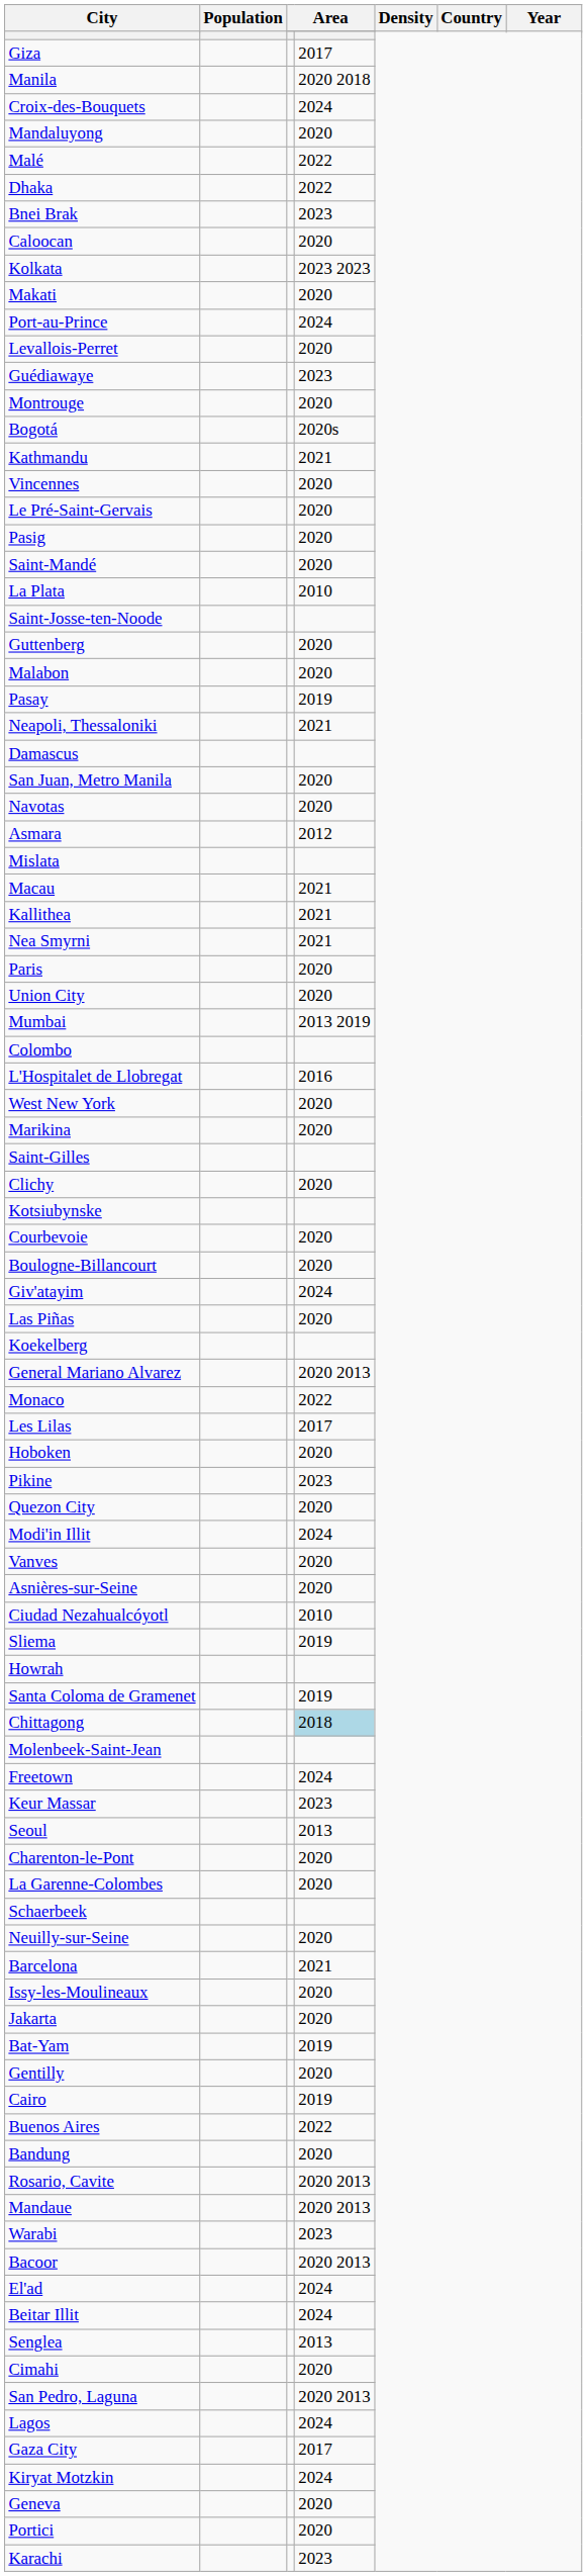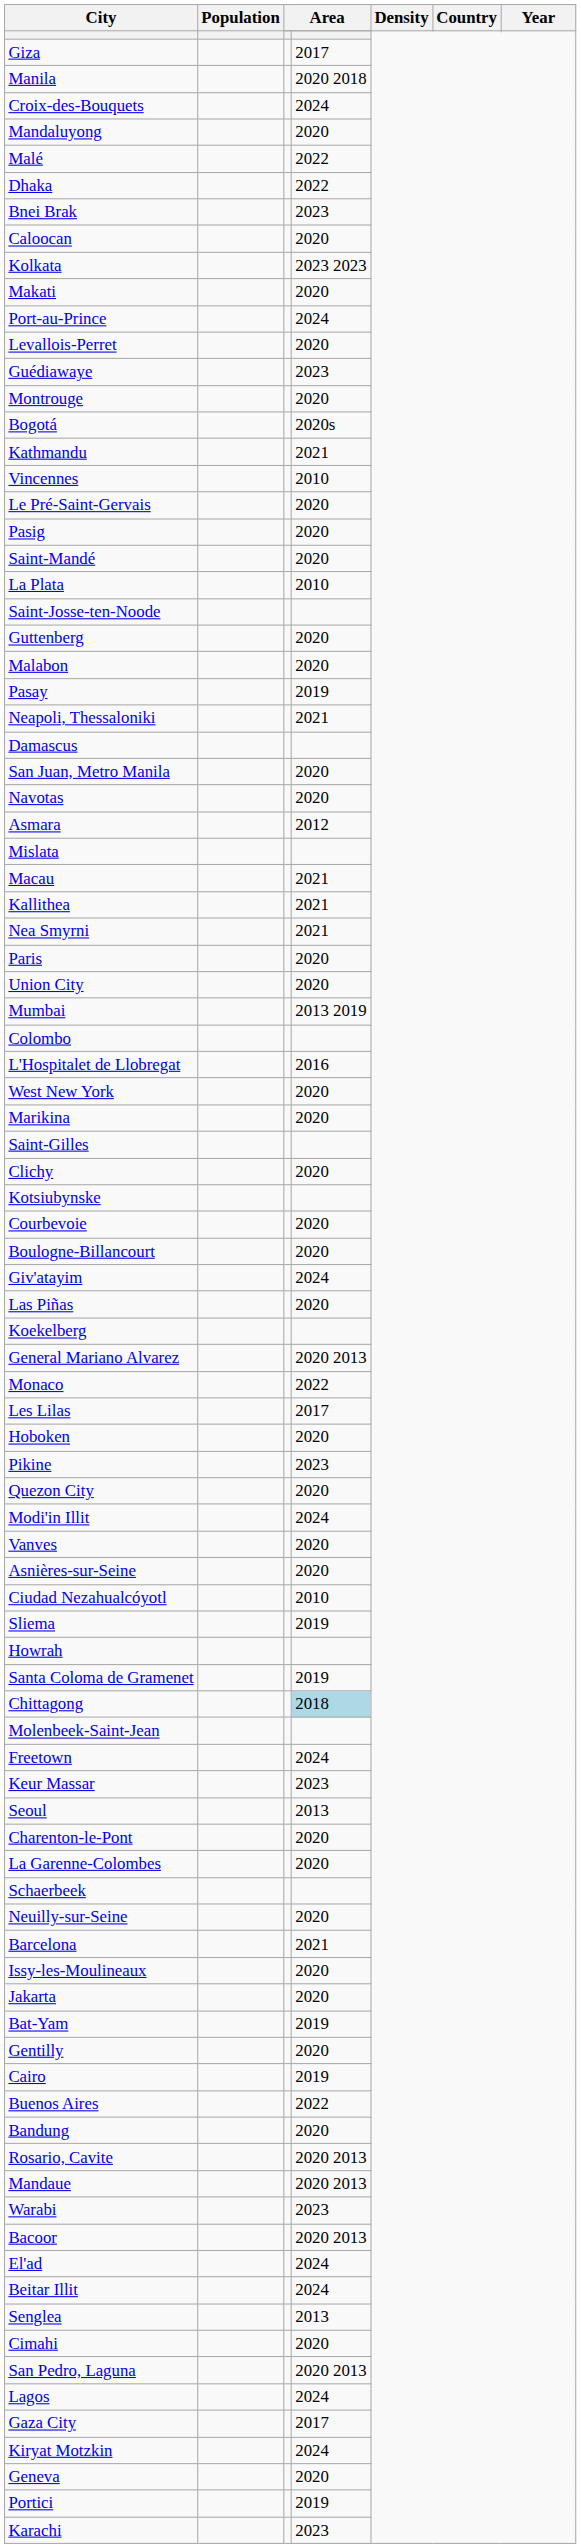 <table class="wikitable sortable sticky-header-multi static-row-numbers static-row-header-text sort-under col1left col7left">
 <tr>
 <th rowspan=2>City</th>
 <th rowspan=2>Population</th>
 <th colspan=2>Area</th>
 <th colspan=2>Density</th>
 <th rowspan=2>Country</th>
 <th rowspan=2 style=width:4em>Year</th>
 </tr>
 <tr>
 </tr>
 <tr class="static-row-header">
 <th></th>
 <th></th>
 <th></th>
 <th></th>
 </tr>
 <tr>
 <td><a href='#'>Giza</a></td>
 <td></td>
 <td></td>
 <td>2017</td>
 </tr>
 <tr>
 <td><a href='#'>Manila</a></td>
 <td></td>
 <td></td>
 <td>2020 2018</td>
 </tr>
 <tr>
 <td><a href='#'>Croix-des-Bouquets</a></td>
 <td></td>
 <td></td>
 <td>2024</td>
 </tr>
 <tr>
 <td><a href='#'>Mandaluyong</a></td>
 <td></td>
 <td></td>
 <td>2020</td>
 </tr>
 <tr>
 <td><a href='#'>Malé</a></td>
 <td></td>
 <td></td>
 <td>2022</td>
 </tr>
 <tr>
 <td><a href='#'>Dhaka</a></td>
 <td></td>
 <td></td>
 <td>2022</td>
 </tr>
 <tr>
 <td><a href='#'>Bnei Brak</a></td>
 <td></td>
 <td></td>
 <td>2023 </td>
 </tr>
 <tr>
 <td><a href='#'>Caloocan</a></td>
 <td></td>
 <td></td>
 <td>2020</td>
 </tr>
 <tr>
 <td><a href='#'>Kolkata</a></td>
 <td></td>
 <td></td>
 <td>2023 2023</td>
 </tr>
 <tr>
 <td><a href='#'>Makati</a></td>
 <td></td>
 <td></td>
 <td>2020</td>
 </tr>
 <tr>
 <td><a href='#'>Port-au-Prince</a></td>
 <td></td>
 <td></td>
 <td>2024</td>
 </tr>
 <tr>
 <td><a href='#'>Levallois-Perret</a></td>
 <td></td>
 <td></td>
 <td>2020</td>
 </tr>
 <tr>
 <td><a href='#'>Guédiawaye</a></td>
 <td></td>
 <td></td>
 <td>2023</td>
 </tr>
 <tr>
 <td><a href='#'>Montrouge</a></td>
 <td></td>
 <td></td>
 <td>2020</td>
 </tr>
 <tr>
 <td><a href='#'>Bogotá</a></td>
 <td></td>
 <td></td>
 <td>2020s</td>
 </tr>
 <tr>
 <td><a href='#'>Kathmandu</a></td>
 <td></td>
 <td></td>
 <td>2021</td>
 </tr>
 <tr>
 <td><a href='#'>Vincennes</a></td>
 <td></td>
 <td></td>
-<td>2020</td>
+<td>2010</td>
 </tr>
 <tr>
 <td><a href='#'>Le Pré-Saint-Gervais</a></td>
 <td></td>
 <td></td>
 <td>2020</td>
 </tr>
 <tr>
 <td><a href='#'>Pasig</a></td>
 <td></td>
 <td></td>
 <td>2020</td>
 </tr>
 <tr>
 <td><a href='#'>Saint-Mandé</a></td>
 <td></td>
 <td></td>
 <td>2020</td>
 </tr>
 <tr>
 <td><a href='#'>La Plata</a></td>
 <td></td>
 <td></td>
 <td>2010</td>
 </tr>
 <tr>
 <td><a href='#'>Saint-Josse-ten-Noode</a></td>
 <td></td>
 <td></td>
 <td></td>
 </tr>
 <tr>
 <td><a href='#'>Guttenberg</a></td>
 <td></td>
 <td></td>
 <td>2020</td>
 </tr>
 <tr>
 <td><a href='#'>Malabon</a></td>
 <td></td>
 <td></td>
 <td>2020</td>
 </tr>
 <tr>
 <td><a href='#'>Pasay</a></td>
 <td></td>
 <td></td>
 <td>2019</td>
 </tr>
 <tr>
 <td><a href='#'>Neapoli, Thessaloniki</a></td>
 <td></td>
 <td></td>
 <td>2021</td>
 </tr>
 <tr>
 <td><a href='#'>Damascus</a></td>
 <td></td>
 <td></td>
 <td></td>
 </tr>
 <tr>
 <td><a href='#'>San Juan, Metro Manila</a></td>
 <td></td>
 <td></td>
 <td>2020</td>
 </tr>
 <tr>
 <td><a href='#'>Navotas</a></td>
 <td></td>
 <td></td>
 <td>2020</td>
 </tr>
 <tr>
 <td><a href='#'>Asmara</a></td>
 <td></td>
 <td></td>
 <td>2012</td>
 </tr>
 <tr>
 <td><a href='#'>Mislata</a></td>
 <td></td>
 <td></td>
 <td></td>
 </tr>
 <tr>
 <td><a href='#'>Macau</a></td>
 <td></td>
 <td></td>
 <td>2021</td>
 </tr>
 <tr>
 <td><a href='#'>Kallithea</a></td>
 <td></td>
 <td></td>
 <td>2021</td>
 </tr>
 <tr>
 <td><a href='#'>Nea Smyrni</a></td>
 <td></td>
 <td></td>
 <td>2021</td>
 </tr>
 <tr>
 <td><a href='#'>Paris</a></td>
 <td></td>
 <td></td>
 <td>2020</td>
 </tr>
 <tr>
 <td><a href='#'>Union City</a></td>
 <td></td>
 <td></td>
 <td>2020</td>
 </tr>
 <tr>
 <td><a href='#'>Mumbai</a></td>
 <td></td>
 <td></td>
 <td>2013 2019</td>
 </tr>
 <tr>
 <td><a href='#'>Colombo</a></td>
 <td></td>
 <td></td>
 <td></td>
 </tr>
 <tr>
 <td><a href='#'>L'Hospitalet de Llobregat</a></td>
 <td></td>
 <td></td>
 <td>2016</td>
 </tr>
 <tr>
 <td><a href='#'>West New York</a></td>
 <td></td>
 <td></td>
 <td>2020</td>
 </tr>
 <tr>
 <td><a href='#'>Marikina</a></td>
 <td></td>
 <td></td>
 <td>2020</td>
 </tr>
 <tr>
 <td><a href='#'>Saint-Gilles</a></td>
 <td></td>
 <td></td>
 <td></td>
 </tr>
 <tr>
 <td><a href='#'>Clichy</a></td>
 <td></td>
 <td></td>
 <td>2020</td>
 </tr>
 <tr>
 <td><a href='#'>Kotsiubynske</a></td>
 <td></td>
 <td></td>
 <td></td>
 </tr>
 <tr>
 <td><a href='#'>Courbevoie</a></td>
 <td></td>
 <td></td>
 <td>2020</td>
 </tr>
 <tr>
 <td><a href='#'>Boulogne-Billancourt</a></td>
 <td></td>
 <td></td>
 <td>2020</td>
 </tr>
 <tr>
 <td><a href='#'>Giv'atayim</a></td>
 <td></td>
 <td></td>
 <td>2024</td>
 </tr>
 <tr>
 <td><a href='#'>Las Piñas</a></td>
 <td></td>
 <td></td>
 <td>2020</td>
 </tr>
 <tr>
 <td><a href='#'>Koekelberg</a></td>
 <td></td>
 <td></td>
 <td></td>
 </tr>
 <tr>
 <td><a href='#'>General Mariano Alvarez</a></td>
 <td></td>
 <td></td>
 <td>2020 2013</td>
 </tr>
 <tr>
 <td><a href='#'>Monaco</a></td>
 <td></td>
 <td></td>
 <td>2022</td>
 </tr>
 <tr>
 <td><a href='#'>Les Lilas</a></td>
 <td></td>
 <td></td>
 <td>2017</td>
 </tr>
 <tr>
 <td><a href='#'>Hoboken</a></td>
 <td></td>
 <td></td>
 <td>2020</td>
 </tr>
 <tr>
 <td><a href='#'>Pikine</a></td>
 <td></td>
 <td></td>
 <td>2023</td>
 </tr>
 <tr>
 <td><a href='#'>Quezon City</a></td>
 <td></td>
 <td></td>
 <td>2020</td>
 </tr>
 <tr>
 <td><a href='#'>Modi'in Illit</a></td>
 <td></td>
 <td></td>
 <td>2024</td>
 </tr>
 <tr>
 <td><a href='#'>Vanves</a></td>
 <td></td>
 <td></td>
 <td>2020</td>
 </tr>
 <tr>
 <td><a href='#'>Asnières-sur-Seine</a></td>
 <td></td>
 <td></td>
 <td>2020</td>
 </tr>
 <tr>
 <td><a href='#'>Ciudad Nezahualcóyotl</a></td>
 <td></td>
 <td></td>
 <td>2010</td>
 </tr>
 <tr>
 <td><a href='#'>Sliema</a></td>
 <td></td>
 <td></td>
 <td>2019</td>
 </tr>
 <tr>
 <td><a href='#'>Howrah</a></td>
 <td></td>
 <td></td>
 <td></td>
 </tr>
 <tr>
 <td><a href='#'>Santa Coloma de Gramenet</a></td>
 <td></td>
 <td></td>
 <td>2019</td>
 </tr>
 <tr>
 <td><a href='#'>Chittagong</a></td>
 <td></td>
 <td></td>
 <td style="background: lightblue;">2018</td>
 </tr>
 <tr>
 <td><a href='#'>Molenbeek-Saint-Jean</a></td>
 <td></td>
 <td></td>
 <td></td>
 </tr>
 <tr>
 <td><a href='#'>Freetown</a></td>
 <td></td>
 <td></td>
 <td>2024</td>
 </tr>
 <tr>
 <td><a href='#'>Keur Massar</a></td>
 <td></td>
 <td></td>
 <td>2023</td>
 </tr>
 <tr>
 <td><a href='#'>Seoul</a></td>
 <td></td>
 <td></td>
 <td>2013</td>
 </tr>
 <tr>
 <td><a href='#'>Charenton-le-Pont</a></td>
 <td></td>
 <td></td>
 <td>2020</td>
 </tr>
 <tr>
 <td><a href='#'>La Garenne-Colombes</a></td>
 <td></td>
 <td></td>
 <td>2020</td>
 </tr>
 <tr>
 <td><a href='#'>Schaerbeek</a></td>
 <td></td>
 <td></td>
 <td></td>
 </tr>
 <tr>
 <td><a href='#'>Neuilly-sur-Seine</a></td>
 <td></td>
 <td></td>
 <td>2020</td>
 </tr>
 <tr>
 <td><a href='#'>Barcelona</a></td>
 <td></td>
 <td></td>
 <td>2021</td>
 </tr>
 <tr>
 <td><a href='#'>Issy-les-Moulineaux</a></td>
 <td></td>
 <td></td>
 <td>2020</td>
 </tr>
 <tr>
 <td><a href='#'>Jakarta</a></td>
 <td></td>
 <td></td>
 <td>2020</td>
 </tr>
 <tr>
 <td><a href='#'>Bat-Yam</a></td>
 <td></td>
 <td></td>
 <td>2019</td>
 </tr>
 <tr>
 <td><a href='#'>Gentilly</a></td>
 <td></td>
 <td></td>
 <td>2020</td>
 </tr>
 <tr>
 <td><a href='#'>Cairo</a></td>
 <td></td>
 <td></td>
 <td>2019</td>
 </tr>
 <tr>
 <td><a href='#'>Buenos Aires</a></td>
 <td></td>
 <td></td>
 <td>2022</td>
 </tr>
 <tr>
 <td><a href='#'>Bandung</a></td>
 <td></td>
 <td></td>
 <td>2020</td>
 </tr>
 <tr>
 <td><a href='#'>Rosario, Cavite</a></td>
 <td></td>
 <td></td>
 <td>2020 2013</td>
 </tr>
 <tr>
 <td><a href='#'>Mandaue</a></td>
 <td></td>
 <td></td>
 <td>2020 2013</td>
 </tr>
 <tr>
 <td><a href='#'>Warabi</a></td>
 <td></td>
 <td></td>
 <td>2023</td>
 </tr>
 <tr>
 <td><a href='#'>Bacoor</a></td>
 <td></td>
 <td></td>
 <td>2020 2013</td>
 </tr>
 <tr>
 <td><a href='#'>El'ad</a></td>
 <td></td>
 <td></td>
 <td>2024</td>
 </tr>
 <tr>
 <td><a href='#'>Beitar Illit</a></td>
 <td></td>
 <td></td>
 <td>2024</td>
 </tr>
 <tr>
 <td><a href='#'>Senglea</a></td>
 <td></td>
 <td></td>
 <td>2013</td>
 </tr>
 <tr>
 <td><a href='#'>Cimahi</a></td>
 <td></td>
 <td></td>
 <td>2020</td>
 </tr>
 <tr>
 <td><a href='#'>San Pedro, Laguna</a></td>
 <td></td>
 <td></td>
 <td>2020 2013</td>
 </tr>
 <tr>
 <td><a href='#'>Lagos</a></td>
 <td></td>
 <td></td>
 <td>2024</td>
 </tr>
 <tr>
 <td><a href='#'>Gaza City</a></td>
 <td></td>
 <td></td>
 <td>2017</td>
 </tr>
 <tr>
 <td><a href='#'>Kiryat Motzkin</a></td>
 <td></td>
 <td></td>
 <td>2024</td>
 </tr>
 <tr>
 <td><a href='#'>Geneva</a></td>
 <td></td>
 <td></td>
 <td>2020</td>
 </tr>
 <tr>
 <td><a href='#'>Portici</a></td>
 <td></td>
 <td></td>
-<td>2020</td>
+<td>2019</td>
 </tr>
 <tr>
 <td><a href='#'>Karachi</a></td>
 <td></td>
 <td></td>
 <td>2023</td>
 </tr>
 </table>
